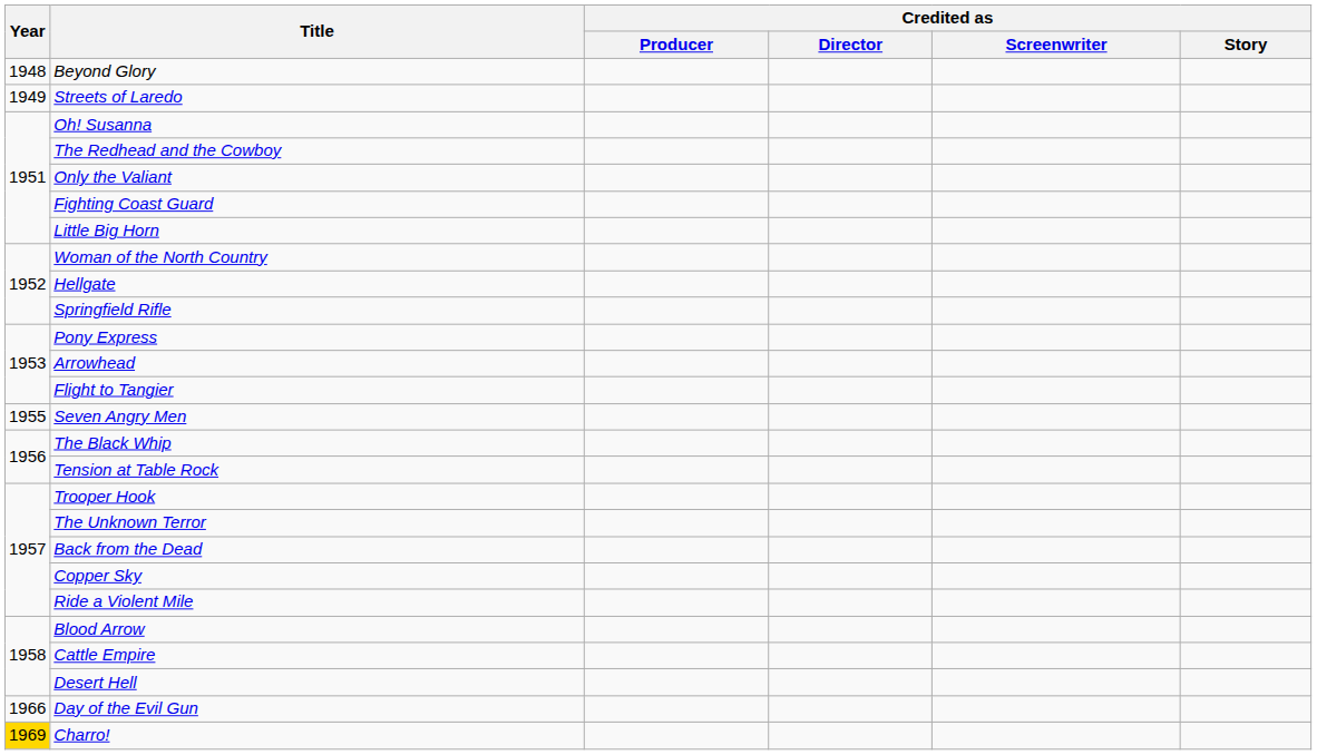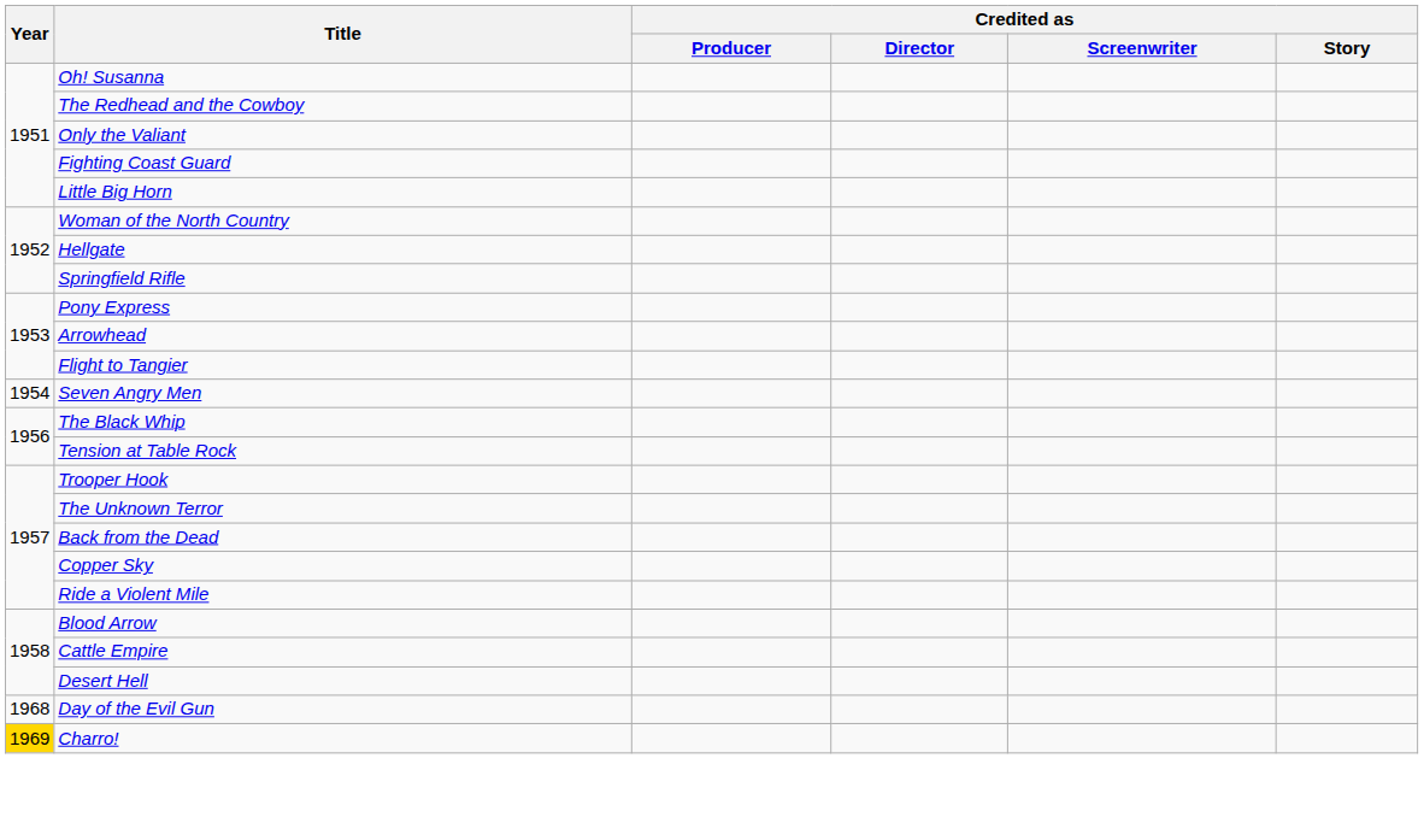 <table class=wikitable>
 <tr>
 <th width=2%  rowspan=2>Year</th>
 <th rowspan=2>Title</th>
 <th colspan=4>Credited as</th>
 </tr>
 <tr>
 <th><a href='#'>Producer</a></th>
 <th><a href='#'>Director</a></th>
 <th><a href='#'>Screenwriter</a></th>
 <th width=10%>Story</th>
-</tr>
-<tr>
-<td>1948</td>
-<td><em>Beyond Glory</em></td>
-<td></td>
-<td></td>
-<td></td>
-<td></td>
-</tr>
-<tr>
-<td>1949</td>
-<td><em><a href='#'>Streets of Laredo</a></em></td>
-<td></td>
-<td></td>
-<td></td>
-<td></td>
 </tr>
 <tr>
 <td rowspan=5>1951</td>
 <td><em><a href='#'>Oh! Susanna</a></em></td>
 <td></td>
 <td></td>
 <td></td>
 <td></td>
 </tr>
 <tr>
 <td><em><a href='#'>The Redhead and the Cowboy</a></em></td>
 <td></td>
 <td></td>
 <td></td>
 <td></td>
 </tr>
 <tr>
 <td><em><a href='#'>Only the Valiant</a></em></td>
 <td></td>
 <td></td>
 <td></td>
 <td></td>
 </tr>
 <tr>
 <td><em><a href='#'>Fighting Coast Guard</a></em></td>
 <td></td>
 <td></td>
 <td></td>
 <td></td>
 </tr>
 <tr>
 <td><em><a href='#'>Little Big Horn</a></em></td>
 <td></td>
 <td></td>
 <td></td>
 <td></td>
 </tr>
 <tr>
 <td rowspan=3>1952</td>
 <td><em><a href='#'>Woman of the North Country</a></em></td>
 <td></td>
 <td></td>
 <td></td>
 <td></td>
 </tr>
 <tr>
 <td><em><a href='#'>Hellgate</a></em></td>
 <td></td>
 <td></td>
 <td></td>
 <td></td>
 </tr>
 <tr>
 <td><em><a href='#'>Springfield Rifle</a></em></td>
 <td></td>
 <td></td>
 <td></td>
 <td></td>
 </tr>
 <tr>
 <td rowspan=3>1953</td>
 <td><em><a href='#'>Pony Express</a></em></td>
 <td></td>
 <td></td>
 <td></td>
 <td></td>
 </tr>
 <tr>
 <td><em><a href='#'>Arrowhead</a></em></td>
 <td></td>
 <td></td>
 <td></td>
 <td></td>
 </tr>
 <tr>
 <td><em><a href='#'>Flight to Tangier</a></em></td>
 <td></td>
 <td></td>
 <td></td>
 <td></td>
 </tr>
 <tr>
-<td>1955</td>
+<td>1954</td>
 <td><em><a href='#'>Seven Angry Men</a></em></td>
 <td></td>
 <td></td>
 <td></td>
 <td></td>
 </tr>
 <tr>
 <td rowspan=2>1956</td>
 <td><em><a href='#'>The Black Whip</a></em></td>
 <td></td>
 <td></td>
 <td></td>
 <td></td>
 </tr>
 <tr>
 <td><em><a href='#'>Tension at Table Rock</a></em></td>
 <td></td>
 <td></td>
 <td></td>
 <td></td>
 </tr>
 <tr>
 <td rowspan=5>1957</td>
 <td><em><a href='#'>Trooper Hook</a></em></td>
 <td></td>
 <td></td>
 <td></td>
 <td></td>
 </tr>
 <tr>
 <td><em><a href='#'>The Unknown Terror</a></em></td>
 <td></td>
 <td></td>
 <td></td>
 <td></td>
 </tr>
 <tr>
 <td><em><a href='#'>Back from the Dead</a></em></td>
 <td></td>
 <td></td>
 <td></td>
 <td></td>
 </tr>
 <tr>
 <td><em><a href='#'>Copper Sky</a></em></td>
 <td></td>
 <td></td>
 <td></td>
 <td></td>
 </tr>
 <tr>
 <td><em><a href='#'>Ride a Violent Mile</a></em></td>
 <td></td>
 <td></td>
 <td></td>
 <td></td>
 </tr>
 <tr>
 <td rowspan=3>1958</td>
 <td><em><a href='#'>Blood Arrow</a></em></td>
 <td></td>
 <td></td>
 <td></td>
 <td></td>
 </tr>
 <tr>
 <td><em><a href='#'>Cattle Empire</a></em></td>
 <td></td>
 <td></td>
 <td></td>
 <td></td>
 </tr>
 <tr>
 <td><em><a href='#'>Desert Hell</a></em></td>
 <td></td>
 <td></td>
 <td></td>
 <td></td>
 </tr>
 <tr>
-<td>1966</td>
+<td>1968</td>
 <td><em><a href='#'>Day of the Evil Gun</a></em></td>
 <td></td>
 <td></td>
 <td></td>
 <td></td>
 </tr>
 <tr>
 <td style="background: gold;">1969</td>
 <td><em><a href='#'>Charro!</a></em></td>
 <td></td>
 <td></td>
 <td></td>
 <td></td>
 </tr>
 </table>
